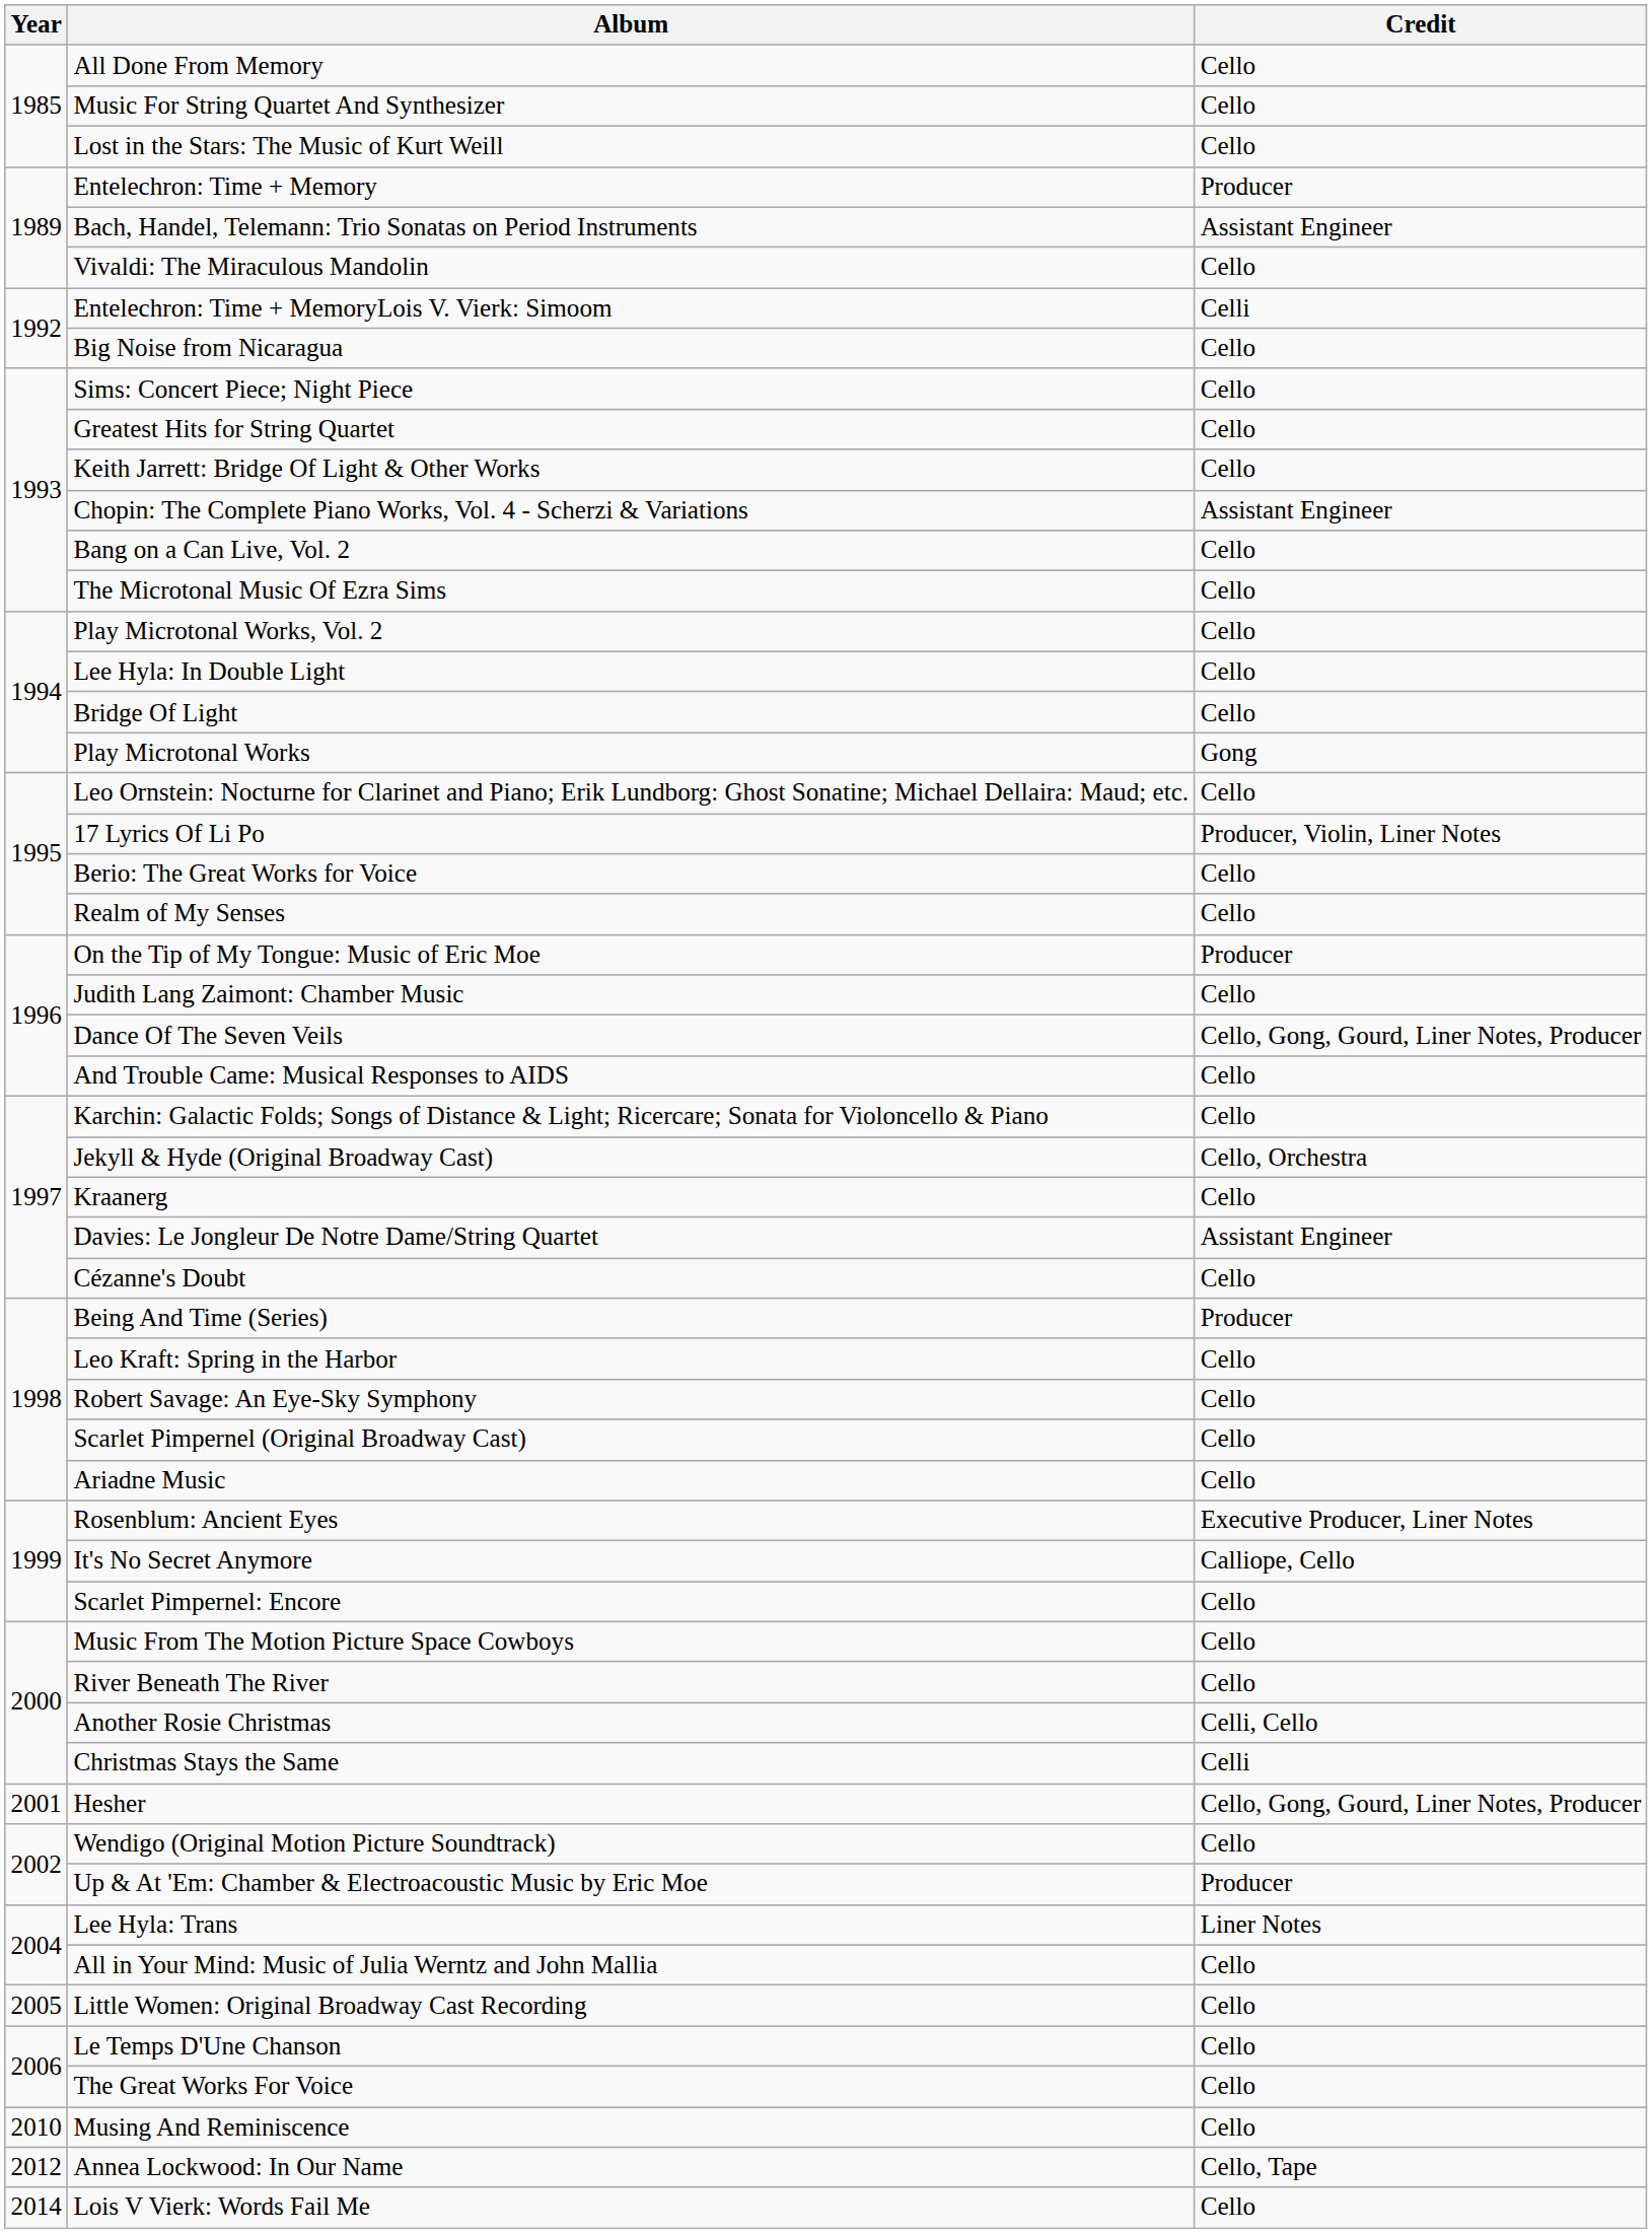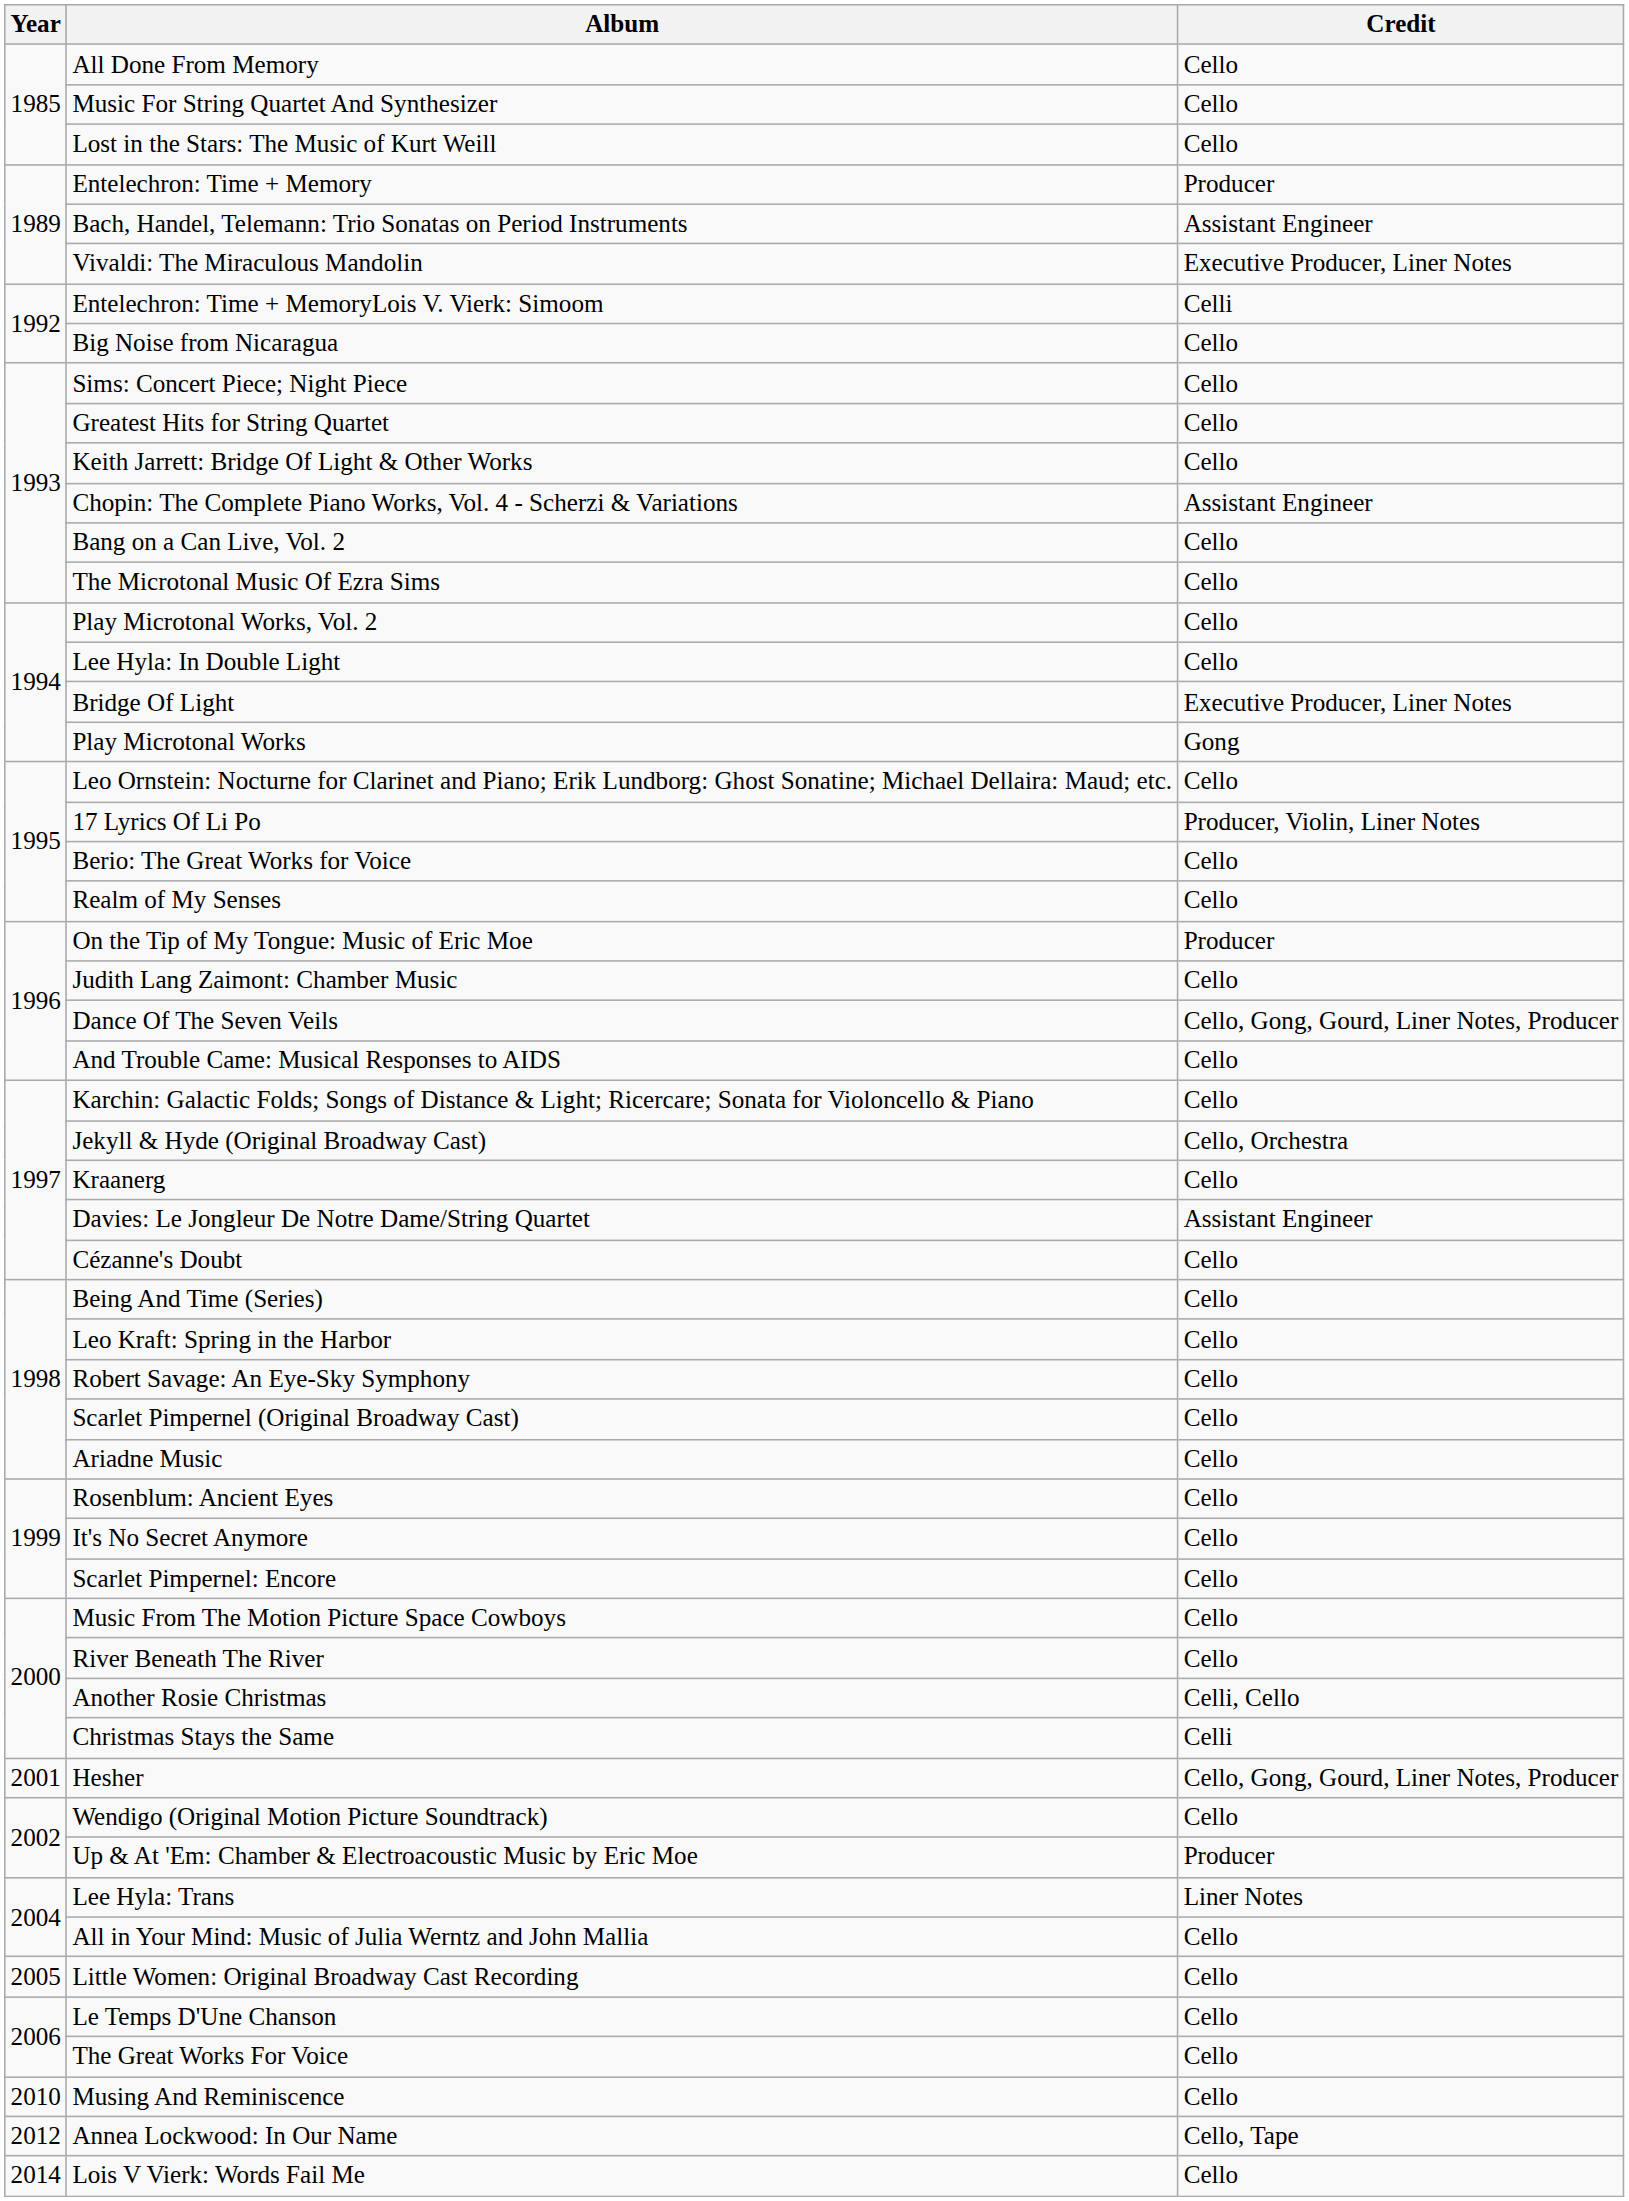 <table class="wikitable">
 <tr>
 <th>Year</th>
 <th>Album</th>
 <th>Credit</th>
 </tr>
 <tr>
 <td rowspan="3">1985</td>
 <td>All Done From Memory</td>
 <td>Cello</td>
 </tr>
 <tr>
 <td>Music For String Quartet And Synthesizer</td>
 <td>Cello</td>
 </tr>
 <tr>
 <td>Lost in the Stars: The Music of Kurt Weill</td>
 <td>Cello</td>
 </tr>
 <tr>
 <td rowspan="3">1989</td>
 <td>Entelechron: Time + Memory</td>
 <td>Producer</td>
 </tr>
 <tr>
 <td>Bach, Handel, Telemann: Trio Sonatas on Period Instruments</td>
 <td>Assistant Engineer</td>
 </tr>
 <tr>
 <td>Vivaldi: The Miraculous Mandolin</td>
-<td>Cello</td>
+<td>Executive Producer, Liner Notes</td>
 </tr>
 <tr>
 <td rowspan="2">1992</td>
 <td>Entelechron: Time + MemoryLois V. Vierk: Simoom</td>
 <td>Celli</td>
 </tr>
 <tr>
 <td>Big Noise from Nicaragua</td>
 <td>Cello</td>
 </tr>
 <tr>
 <td rowspan="6">1993</td>
 <td>Sims: Concert Piece; Night Piece</td>
 <td>Cello</td>
 </tr>
 <tr>
 <td>Greatest Hits for String Quartet</td>
 <td>Cello</td>
 </tr>
 <tr>
 <td>Keith Jarrett: Bridge Of Light & Other Works</td>
 <td>Cello</td>
 </tr>
 <tr>
 <td>Chopin: The Complete Piano Works, Vol. 4 - Scherzi & Variations</td>
 <td>Assistant Engineer</td>
 </tr>
 <tr>
 <td>Bang on a Can Live, Vol. 2</td>
 <td>Cello</td>
 </tr>
 <tr>
 <td>The Microtonal Music Of Ezra Sims</td>
 <td>Cello</td>
 </tr>
 <tr>
 <td rowspan="4">1994</td>
 <td>Play Microtonal Works, Vol. 2</td>
 <td>Cello</td>
 </tr>
 <tr>
 <td>Lee Hyla: In Double Light</td>
 <td>Cello</td>
 </tr>
 <tr>
 <td>Bridge Of Light</td>
-<td>Cello</td>
+<td>Executive Producer, Liner Notes</td>
 </tr>
 <tr>
 <td>Play Microtonal Works</td>
 <td>Gong</td>
 </tr>
 <tr>
 <td rowspan="4">1995</td>
 <td>Leo Ornstein: Nocturne for Clarinet and Piano; Erik Lundborg: Ghost Sonatine; Michael Dellaira: Maud; etc.</td>
 <td>Cello</td>
 </tr>
 <tr>
 <td>17 Lyrics Of Li Po</td>
 <td>Producer, Violin, Liner Notes</td>
 </tr>
 <tr>
 <td>Berio: The Great Works for Voice</td>
 <td>Cello</td>
 </tr>
 <tr>
 <td>Realm of My Senses</td>
 <td>Cello</td>
 </tr>
 <tr>
 <td rowspan="4">1996</td>
 <td>On the Tip of My Tongue: Music of Eric Moe</td>
 <td>Producer</td>
 </tr>
 <tr>
 <td>Judith Lang Zaimont: Chamber Music</td>
 <td>Cello</td>
 </tr>
 <tr>
 <td>Dance Of The Seven Veils</td>
 <td>Cello, Gong, Gourd, Liner Notes, Producer</td>
 </tr>
 <tr>
 <td>And Trouble Came: Musical Responses to AIDS</td>
 <td>Cello</td>
 </tr>
 <tr>
 <td rowspan="5">1997</td>
 <td>Karchin: Galactic Folds; Songs of Distance & Light; Ricercare; Sonata for Violoncello & Piano</td>
 <td>Cello</td>
 </tr>
 <tr>
 <td>Jekyll & Hyde (Original Broadway Cast)</td>
 <td>Cello, Orchestra</td>
 </tr>
 <tr>
 <td>Kraanerg</td>
 <td>Cello</td>
 </tr>
 <tr>
 <td>Davies: Le Jongleur De Notre Dame/String Quartet</td>
 <td>Assistant Engineer</td>
 </tr>
 <tr>
 <td>Cézanne's Doubt</td>
 <td>Cello</td>
 </tr>
 <tr>
 <td rowspan="5">1998</td>
 <td>Being And Time (Series)</td>
-<td>Producer</td>
+<td>Cello</td>
 </tr>
 <tr>
 <td>Leo Kraft: Spring in the Harbor</td>
 <td>Cello</td>
 </tr>
 <tr>
 <td>Robert Savage: An Eye-Sky Symphony</td>
 <td>Cello</td>
 </tr>
 <tr>
 <td>Scarlet Pimpernel (Original Broadway Cast)</td>
 <td>Cello</td>
 </tr>
 <tr>
 <td>Ariadne Music</td>
 <td>Cello</td>
 </tr>
 <tr>
 <td rowspan="3">1999</td>
 <td>Rosenblum: Ancient Eyes</td>
-<td>Executive Producer, Liner Notes</td>
+<td>Cello</td>
 </tr>
 <tr>
 <td>It's No Secret Anymore</td>
-<td>Calliope, Cello</td>
+<td>Cello</td>
 </tr>
 <tr>
 <td>Scarlet Pimpernel: Encore</td>
 <td>Cello</td>
 </tr>
 <tr>
 <td rowspan="4">2000</td>
 <td>Music From The Motion Picture Space Cowboys</td>
 <td>Cello</td>
 </tr>
 <tr>
 <td>River Beneath The River</td>
 <td>Cello</td>
 </tr>
 <tr>
 <td>Another Rosie Christmas</td>
 <td>Celli, Cello</td>
 </tr>
 <tr>
 <td>Christmas Stays the Same</td>
 <td>Celli</td>
 </tr>
 <tr>
 <td>2001</td>
 <td>Hesher</td>
 <td>Cello, Gong, Gourd, Liner Notes, Producer</td>
 </tr>
 <tr>
 <td rowspan="2">2002</td>
 <td>Wendigo (Original Motion Picture Soundtrack)</td>
 <td>Cello</td>
 </tr>
 <tr>
 <td>Up & At 'Em: Chamber & Electroacoustic Music by Eric Moe</td>
 <td>Producer</td>
 </tr>
 <tr>
 <td rowspan="2">2004</td>
 <td>Lee Hyla: Trans</td>
 <td>Liner Notes</td>
 </tr>
 <tr>
 <td>All in Your Mind: Music of Julia Werntz and John Mallia</td>
 <td>Cello</td>
 </tr>
 <tr>
 <td>2005</td>
 <td>Little Women: Original Broadway Cast Recording</td>
 <td>Cello</td>
 </tr>
 <tr>
 <td rowspan="2">2006</td>
 <td>Le Temps D'Une Chanson</td>
 <td>Cello</td>
 </tr>
 <tr>
 <td>The Great Works For Voice</td>
 <td>Cello</td>
 </tr>
 <tr>
 <td>2010</td>
 <td>Musing And Reminiscence</td>
 <td>Cello</td>
 </tr>
 <tr>
 <td>2012</td>
 <td>Annea Lockwood: In Our Name</td>
 <td>Cello, Tape</td>
 </tr>
 <tr>
 <td>2014</td>
 <td>Lois V Vierk: Words Fail Me</td>
 <td>Cello</td>
 </tr>
 </table>
